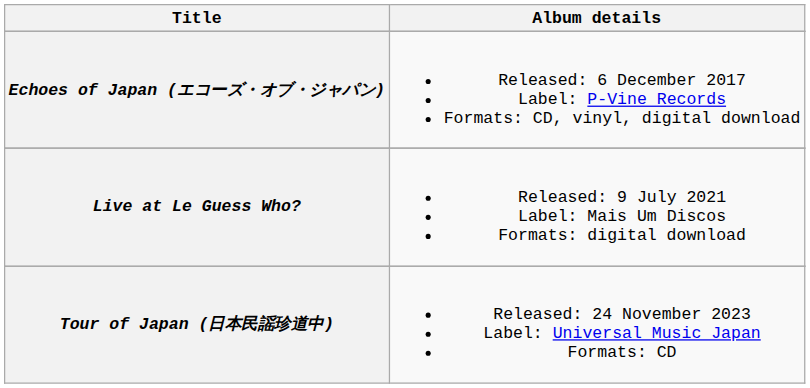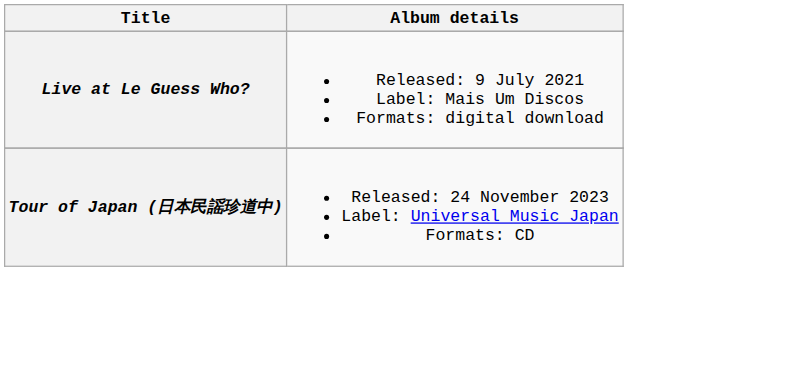 <table class="wikitable plainrowheaders" style="text-align:center;">
 <tr>
 <th>Title</th>
 <th>Album details</th>
 </tr>
 <tr style="font-size:smaller;">
-</tr>
-<tr>
-<th scope="row"><em>Echoes of Japan (エコーズ・オブ・ジャパン)</em></th>
-<td><br><ul><li>Released: 6 December 2017</li><li>Label: <a href='#'>P-Vine Records</a></li><li>Formats: CD, vinyl, digital download</li></ul></td>
 </tr>
 <tr style="font-size:smaller;">
 </tr>
 <tr>
 <th scope="row"><em>Live at Le Guess Who?</em></th>
 <td><br><ul><li>Released: 9 July 2021</li><li>Label: Mais Um Discos</li><li>Formats: digital download</li></ul></td>
 </tr>
 <tr style="font-size:smaller;">
 </tr>
 <tr>
 <th scope="row"><em>Tour of Japan (日本民謡珍道中)</em></th>
 <td><br><ul><li>Released: 24 November 2023</li><li>Label: <a href='#'>Universal Music Japan</a></li><li>Formats: CD</li></ul></td>
 </tr>
 </table>
